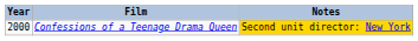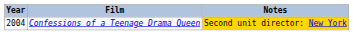 <table class="wikitable" style="font-size:95%;">
 <tr>
 <th style="background:#B0C4DE;">Year</th>
 <th style="background:#B0C4DE;">Film</th>
 <th style="background:#B0C4DE;">Notes</th>
 </tr>
 <tr>
-<td>2000</td>
+<td>2004</td>
 <td><em><a href='#'>Confessions of a Teenage Drama Queen</a></em></td>
 <td style="background: gold;">Second unit director: <a href='#'>New York</a></td>
 </tr>
 </table>
